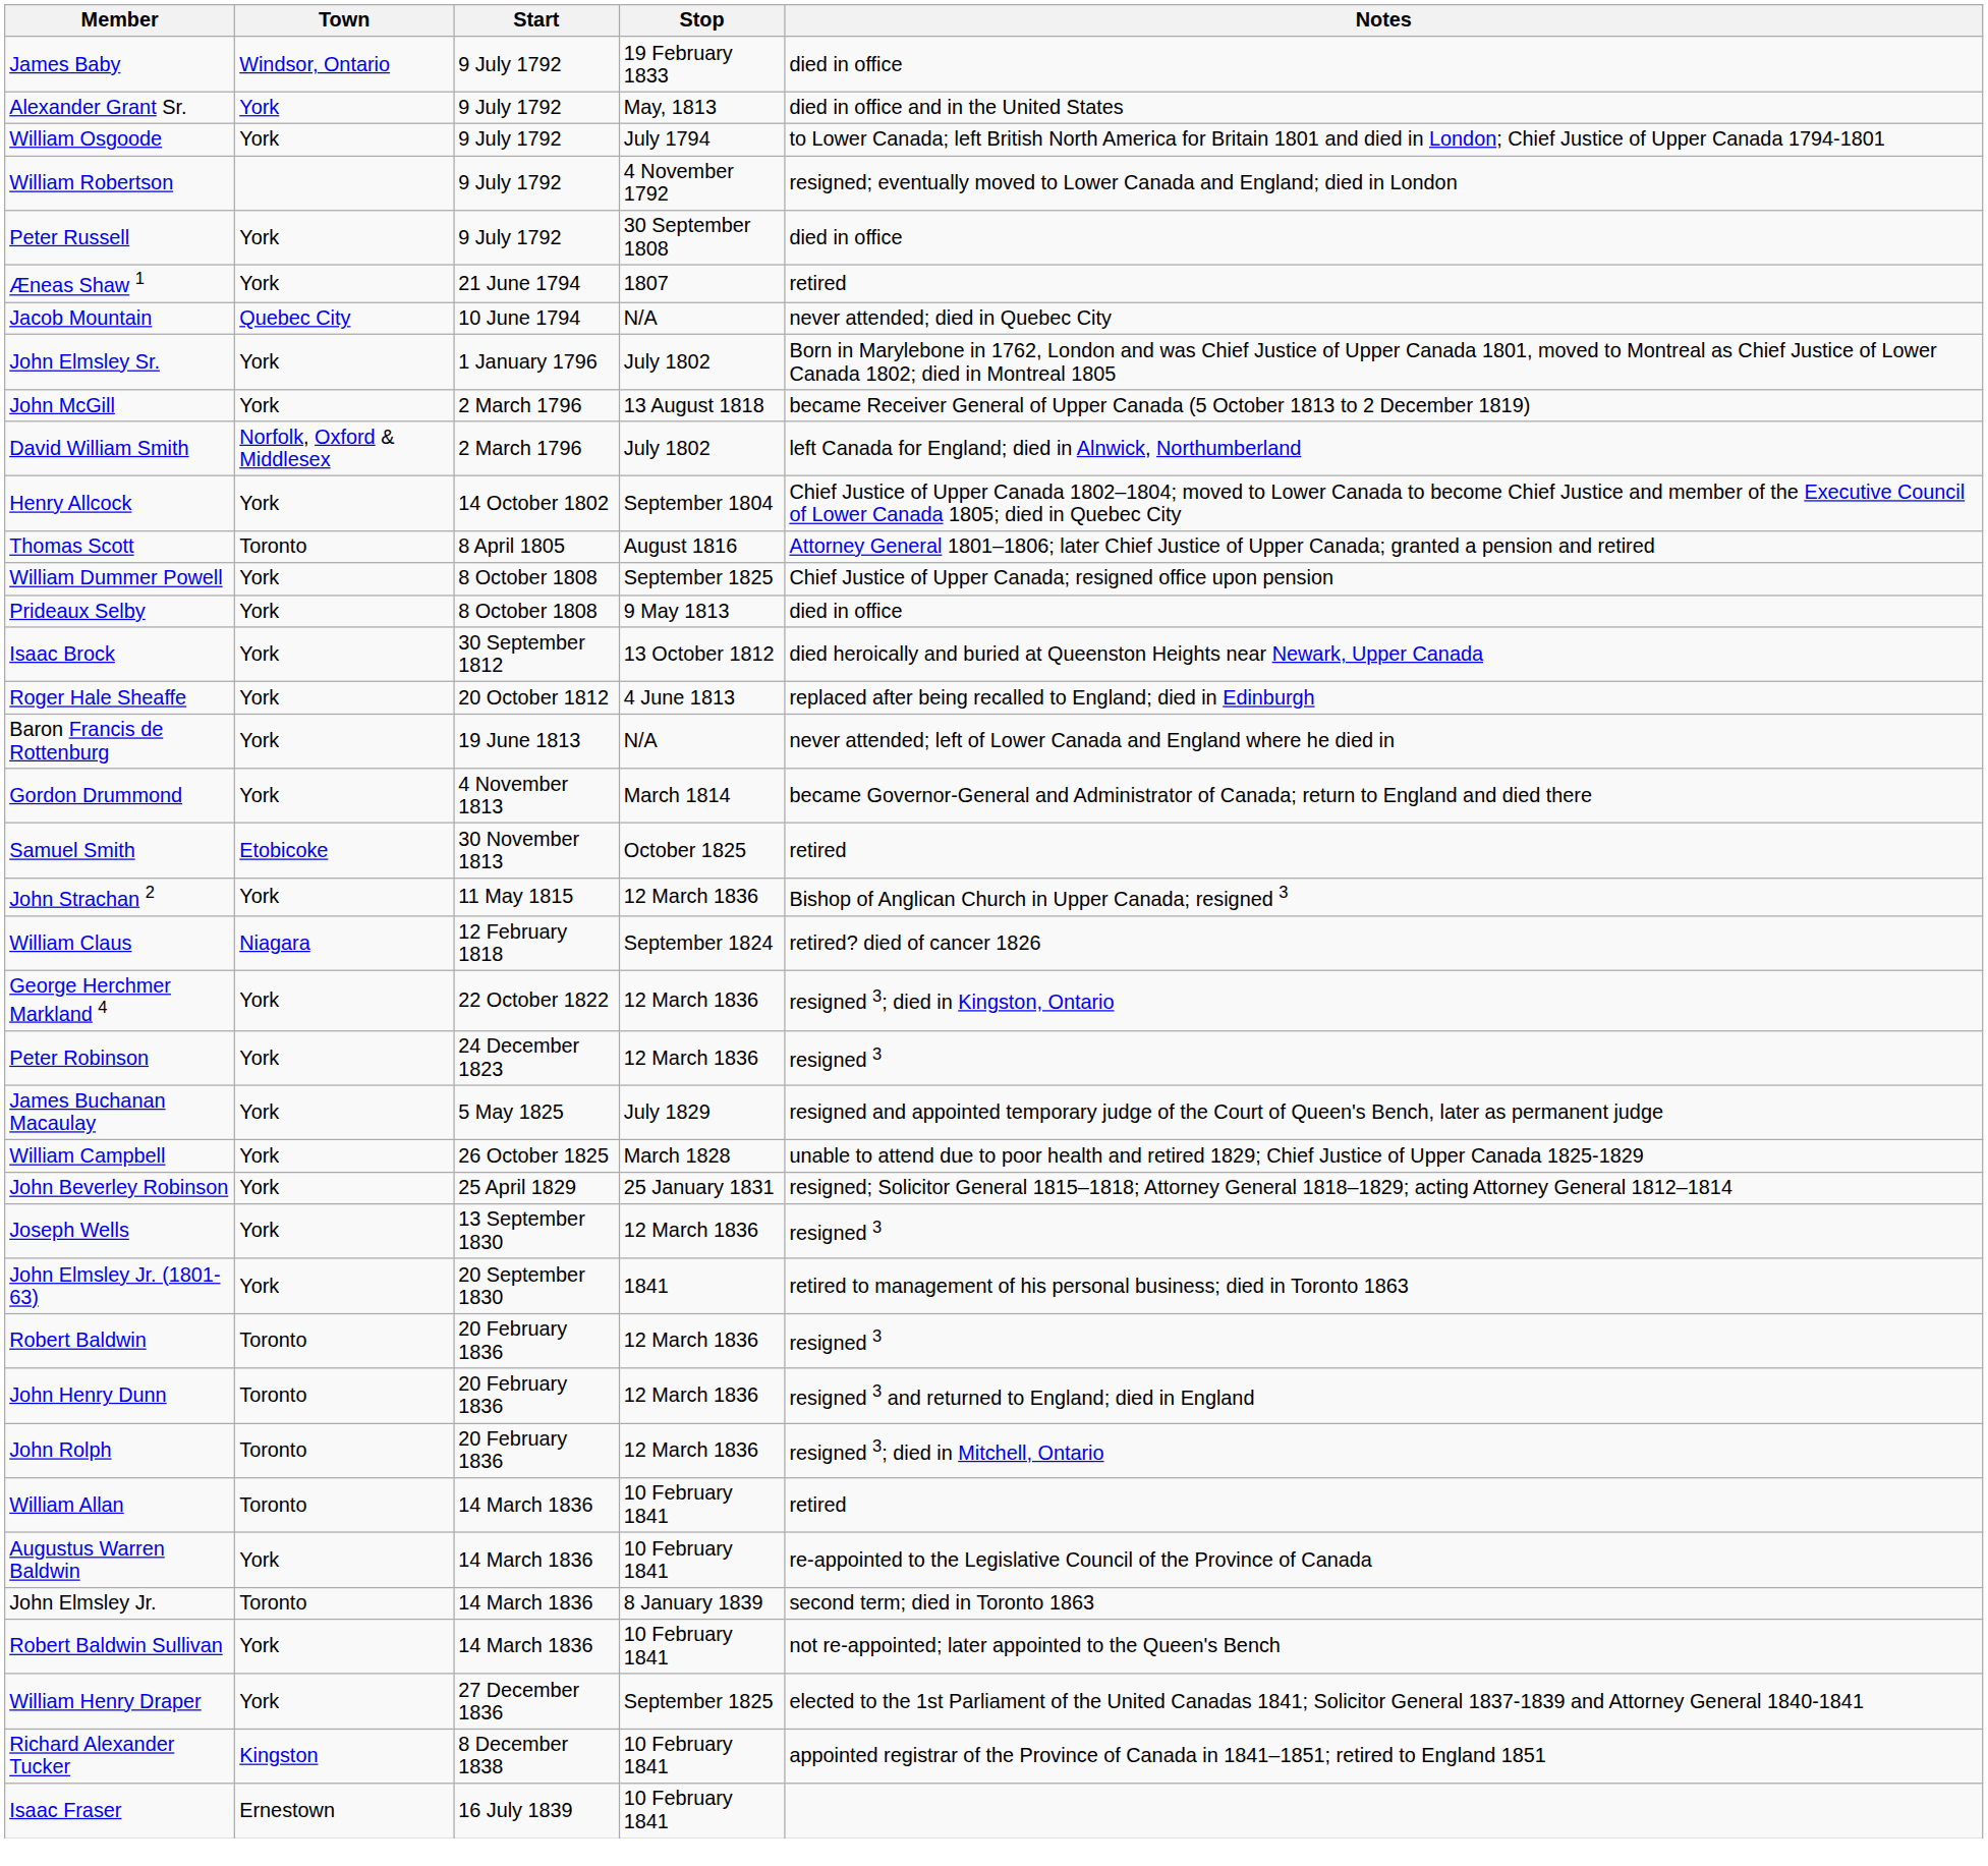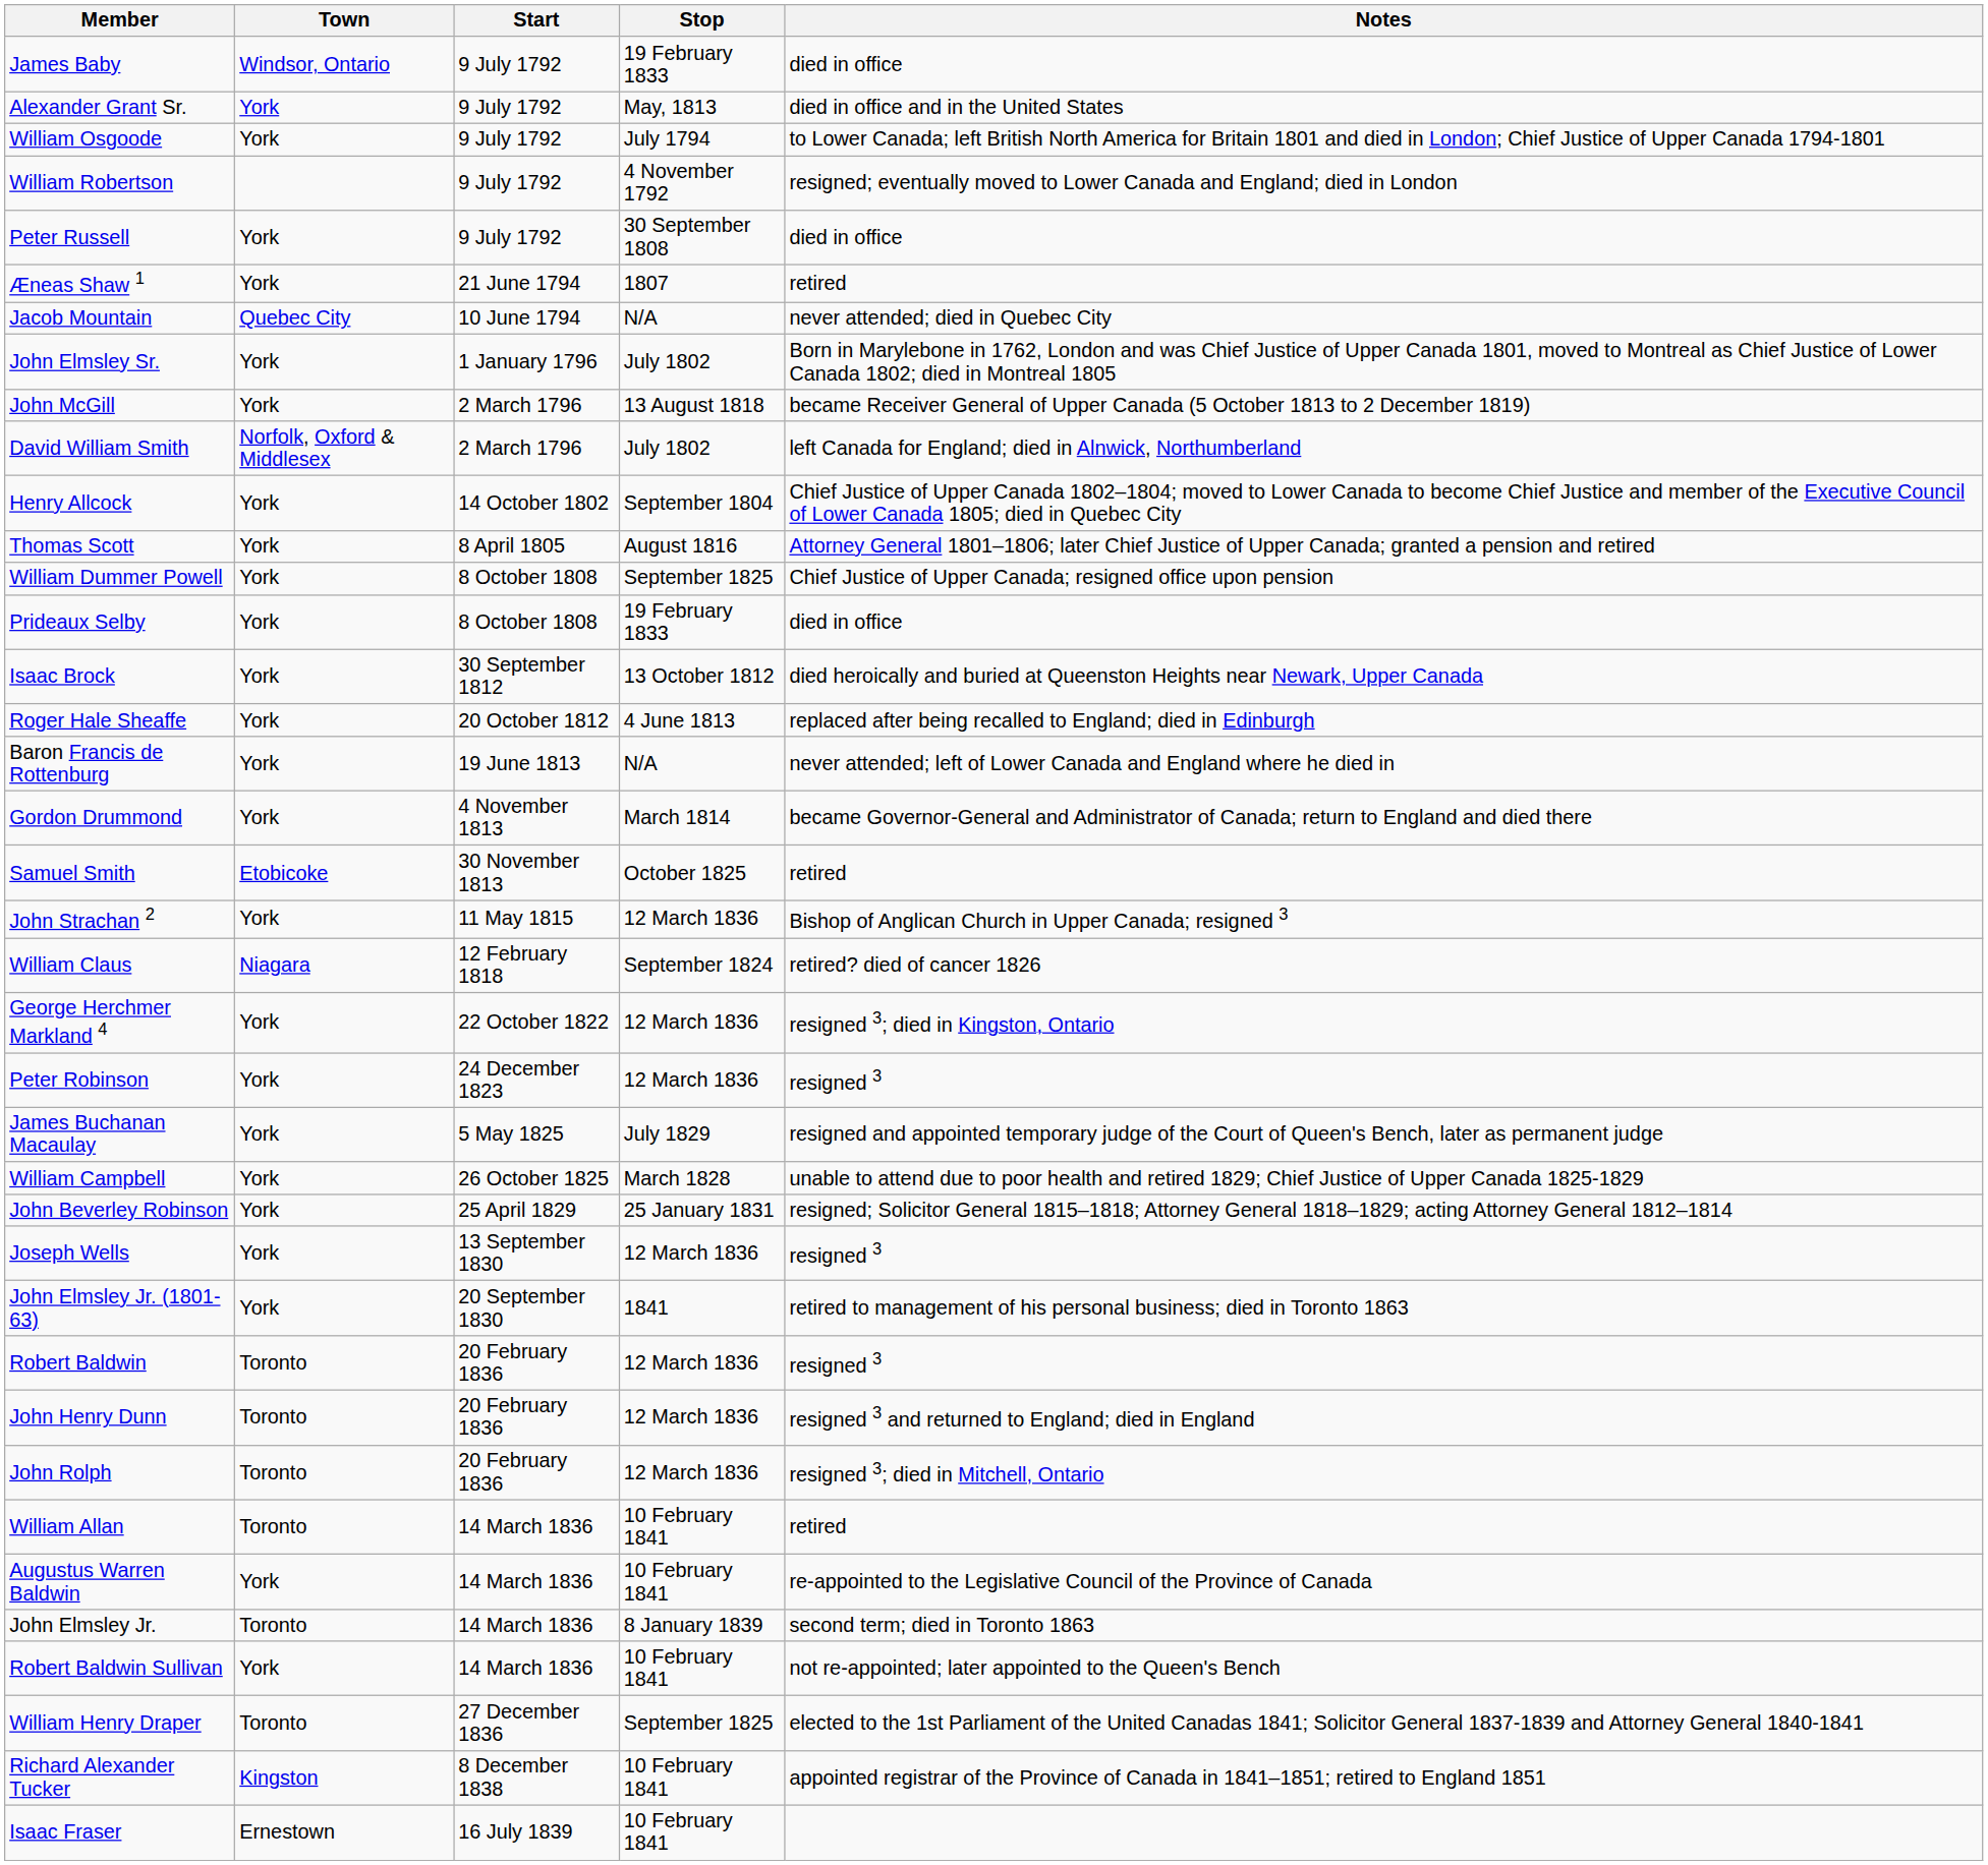 <table class="wikitable">
 <tr>
 <th>Member</th>
 <th>Town</th>
 <th>Start</th>
 <th>Stop</th>
 <th>Notes</th>
 </tr>
 <tr>
 <td><a href='#'>James Baby</a></td>
 <td><a href='#'>Windsor, Ontario</a></td>
 <td>9 July 1792</td>
 <td>19 February 1833</td>
 <td>died in office</td>
 </tr>
 <tr>
 <td><a href='#'>Alexander Grant</a> Sr.</td>
 <td><a href='#'>York</a></td>
 <td>9 July 1792</td>
 <td>May, 1813</td>
 <td>died in office and in the United States</td>
 </tr>
 <tr>
 <td><a href='#'>William Osgoode</a></td>
 <td>York</td>
 <td>9 July 1792</td>
 <td>July 1794</td>
 <td>to Lower Canada; left British North America for Britain 1801 and died in <a href='#'>London</a>; Chief Justice of Upper Canada 1794-1801</td>
 </tr>
 <tr>
 <td><a href='#'>William Robertson</a></td>
 <td></td>
 <td>9 July 1792</td>
 <td>4 November 1792</td>
 <td>resigned; eventually moved to Lower Canada and England; died in London</td>
 </tr>
 <tr>
 <td><a href='#'>Peter Russell</a></td>
 <td>York</td>
 <td>9 July 1792</td>
 <td>30 September 1808</td>
 <td>died in office</td>
 </tr>
 <tr>
 <td><a href='#'>Æneas Shaw</a> <sup>1</sup></td>
 <td>York</td>
 <td>21 June 1794</td>
 <td>1807</td>
 <td>retired</td>
 </tr>
 <tr>
 <td><a href='#'>Jacob Mountain</a></td>
 <td><a href='#'>Quebec City</a></td>
 <td>10 June 1794</td>
 <td>N/A</td>
 <td>never attended; died in Quebec City</td>
 </tr>
 <tr>
 <td><a href='#'>John Elmsley Sr.</a></td>
 <td>York</td>
 <td>1 January 1796</td>
 <td>July 1802</td>
 <td>Born in Marylebone in 1762, London and was Chief Justice of Upper Canada 1801, moved to Montreal as Chief Justice of Lower Canada 1802; died in Montreal 1805</td>
 </tr>
 <tr>
 <td><a href='#'>John McGill</a></td>
 <td>York</td>
 <td>2 March 1796</td>
 <td>13 August 1818</td>
 <td>became Receiver General of Upper Canada (5 October 1813 to 2 December 1819)</td>
 </tr>
 <tr>
 <td><a href='#'>David William Smith</a></td>
 <td><a href='#'>Norfolk</a>, <a href='#'>Oxford</a> & <a href='#'>Middlesex</a></td>
 <td>2 March 1796</td>
 <td>July 1802</td>
 <td>left Canada for England; died in <a href='#'>Alnwick</a>, <a href='#'>Northumberland</a></td>
 </tr>
 <tr>
 <td><a href='#'>Henry Allcock</a></td>
 <td>York</td>
 <td>14 October 1802</td>
 <td>September 1804</td>
 <td>Chief Justice of Upper Canada 1802–1804; moved to Lower Canada to become Chief Justice and member of the <a href='#'>Executive Council of Lower Canada</a> 1805; died in Quebec City</td>
 </tr>
 <tr>
 <td><a href='#'>Thomas Scott</a></td>
-<td>Toronto</td>
+<td>York</td>
 <td>8 April 1805</td>
 <td>August 1816</td>
 <td><a href='#'>Attorney General</a> 1801–1806; later Chief Justice of Upper Canada; granted a pension and retired</td>
 </tr>
 <tr>
 <td><a href='#'>William Dummer Powell</a></td>
 <td>York</td>
 <td>8 October 1808</td>
 <td>September 1825</td>
 <td>Chief Justice of Upper Canada; resigned office upon pension</td>
 </tr>
 <tr>
 <td><a href='#'>Prideaux Selby</a></td>
 <td>York</td>
 <td>8 October 1808</td>
-<td>9 May 1813</td>
+<td>19 February 1833</td>
 <td>died in office</td>
 </tr>
 <tr>
 <td><a href='#'>Isaac Brock</a></td>
 <td>York</td>
 <td>30 September 1812</td>
 <td>13 October 1812</td>
 <td>died heroically and buried at Queenston Heights near <a href='#'>Newark, Upper Canada</a></td>
 </tr>
 <tr>
 <td><a href='#'>Roger Hale Sheaffe</a></td>
 <td>York</td>
 <td>20 October 1812</td>
 <td>4 June 1813</td>
 <td>replaced after being recalled to England; died in <a href='#'>Edinburgh</a></td>
 </tr>
 <tr>
 <td>Baron <a href='#'>Francis de Rottenburg</a></td>
 <td>York</td>
 <td>19 June 1813</td>
 <td>N/A</td>
 <td>never attended; left of Lower Canada and England where he died in</td>
 </tr>
 <tr>
 <td><a href='#'>Gordon Drummond</a></td>
 <td>York</td>
 <td>4 November 1813</td>
 <td>March 1814</td>
 <td>became Governor-General and Administrator of Canada; return to England and died there</td>
 </tr>
 <tr>
 <td><a href='#'>Samuel Smith</a></td>
 <td><a href='#'>Etobicoke</a></td>
 <td>30 November 1813</td>
 <td>October 1825</td>
 <td>retired</td>
 </tr>
 <tr>
 <td><a href='#'>John Strachan</a> <sup>2</sup></td>
 <td>York</td>
 <td>11 May 1815</td>
 <td>12 March 1836</td>
 <td>Bishop of Anglican Church in Upper Canada; resigned <sup>3</sup></td>
 </tr>
 <tr>
 <td><a href='#'>William Claus</a></td>
 <td><a href='#'>Niagara</a></td>
 <td>12 February 1818</td>
 <td>September 1824</td>
 <td>retired? died of cancer 1826</td>
 </tr>
 <tr>
 <td><a href='#'>George Herchmer Markland</a> <sup>4</sup></td>
 <td>York</td>
 <td>22 October 1822</td>
 <td>12 March 1836</td>
 <td>resigned <sup>3</sup>; died in <a href='#'>Kingston, Ontario</a></td>
 </tr>
 <tr>
 <td><a href='#'>Peter Robinson</a></td>
 <td>York</td>
 <td>24 December 1823</td>
 <td>12 March 1836</td>
 <td>resigned <sup>3</sup></td>
 </tr>
 <tr>
 <td><a href='#'>James Buchanan Macaulay</a></td>
 <td>York</td>
 <td>5 May 1825</td>
 <td>July 1829</td>
 <td>resigned and appointed temporary judge of the Court of Queen's Bench, later as permanent judge</td>
 </tr>
 <tr>
 <td><a href='#'>William Campbell</a></td>
 <td>York</td>
 <td>26 October 1825</td>
 <td>March 1828</td>
 <td>unable to attend due to poor health and retired 1829; Chief Justice of Upper Canada 1825-1829</td>
 </tr>
 <tr>
 <td><a href='#'>John Beverley Robinson</a></td>
 <td>York</td>
 <td>25 April 1829</td>
 <td>25 January 1831</td>
 <td>resigned; Solicitor General 1815–1818; Attorney General 1818–1829; acting Attorney General 1812–1814</td>
 </tr>
 <tr>
 <td><a href='#'>Joseph Wells</a></td>
 <td>York</td>
 <td>13 September 1830</td>
 <td>12 March 1836</td>
 <td>resigned <sup>3</sup></td>
 </tr>
 <tr>
 <td><a href='#'>John Elmsley Jr. (1801-63)</a></td>
 <td>York</td>
 <td>20 September 1830</td>
 <td>1841</td>
 <td>retired to management of his personal business; died in Toronto 1863</td>
 </tr>
 <tr>
 <td><a href='#'>Robert Baldwin</a></td>
 <td>Toronto</td>
 <td>20 February 1836</td>
 <td>12 March 1836</td>
 <td>resigned <sup>3</sup></td>
 </tr>
 <tr>
 <td><a href='#'>John Henry Dunn</a></td>
 <td>Toronto</td>
 <td>20 February 1836</td>
 <td>12 March 1836</td>
 <td>resigned <sup>3</sup> and returned to England; died in England</td>
 </tr>
 <tr>
 <td><a href='#'>John Rolph</a></td>
 <td>Toronto</td>
 <td>20 February 1836</td>
 <td>12 March 1836</td>
 <td>resigned <sup>3</sup>; died in <a href='#'>Mitchell, Ontario</a></td>
 </tr>
 <tr>
 <td><a href='#'>William Allan</a></td>
 <td>Toronto</td>
 <td>14 March 1836</td>
 <td>10 February 1841</td>
 <td>retired</td>
 </tr>
 <tr>
 <td><a href='#'>Augustus Warren Baldwin</a></td>
 <td>York</td>
 <td>14 March 1836</td>
 <td>10 February 1841</td>
 <td>re-appointed to the Legislative Council of the Province of Canada</td>
 </tr>
 <tr>
 <td>John Elmsley Jr.</td>
 <td>Toronto</td>
 <td>14 March 1836</td>
 <td>8 January 1839</td>
 <td>second term; died in Toronto 1863</td>
 </tr>
 <tr>
 <td><a href='#'>Robert Baldwin Sullivan</a></td>
 <td>York</td>
 <td>14 March 1836</td>
 <td>10 February 1841</td>
 <td>not re-appointed; later appointed to the Queen's Bench</td>
 </tr>
 <tr>
 <td><a href='#'>William Henry Draper</a></td>
-<td>York</td>
+<td>Toronto</td>
 <td>27 December 1836</td>
 <td>September 1825</td>
 <td>elected to the 1st Parliament of the United Canadas 1841; Solicitor General 1837-1839 and Attorney General 1840-1841</td>
 </tr>
 <tr>
 <td><a href='#'>Richard Alexander Tucker</a></td>
 <td><a href='#'>Kingston</a></td>
 <td>8 December 1838</td>
 <td>10 February 1841</td>
 <td>appointed registrar of the Province of Canada in 1841–1851; retired to England 1851</td>
 </tr>
 <tr>
 <td><a href='#'>Isaac Fraser</a></td>
 <td>Ernestown</td>
 <td>16 July 1839</td>
 <td>10 February 1841</td>
 <td></td>
 </tr>
 </table>
